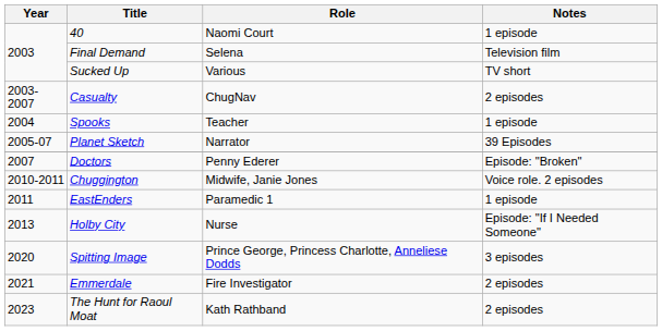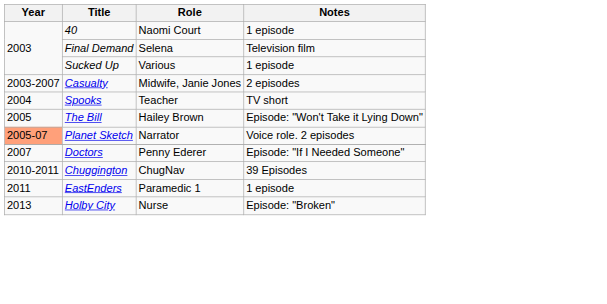 <table class="wikitable sortable">
 <tr>
 <th>Year</th>
 <th>Title</th>
 <th>Role</th>
 <th>Notes</th>
 </tr>
 <tr>
 <td rowspan="3">2003</td>
 <td><em>40</em></td>
 <td>Naomi Court</td>
 <td>1 episode</td>
 </tr>
 <tr>
 <td><em>Final Demand</em></td>
 <td>Selena</td>
 <td>Television film</td>
 </tr>
 <tr>
 <td><em>Sucked Up</em></td>
 <td>Various</td>
-<td>TV short</td>
+<td>1 episode</td>
 </tr>
 <tr>
 <td>2003-2007</td>
 <td><em><a href='#'>Casualty</a></em></td>
-<td>ChugNav</td>
+<td>Midwife, Janie Jones</td>
 <td>2 episodes</td>
 </tr>
 <tr>
 <td>2004</td>
 <td><em><a href='#'>Spooks</a></em></td>
 <td>Teacher</td>
-<td>1 episode</td>
+<td>TV short</td>
 </tr>
 <tr>
-<td>2005-07</td>
+<td>2005</td>
+<td><em><a href='#'>The Bill</a></em></td>
+<td>Hailey Brown</td>
+<td>Episode: "Won't Take it Lying Down"</td>
+</tr>
+<tr>
+<td style="background: lightsalmon;">2005-07</td>
 <td><em><a href='#'>Planet Sketch</a></em></td>
 <td>Narrator</td>
-<td>39 Episodes</td>
+<td>Voice role. 2 episodes</td>
 </tr>
 <tr>
 </tr>
 <tr>
 <td>2007</td>
 <td><em><a href='#'>Doctors</a></em></td>
 <td>Penny Ederer</td>
-<td>Episode: "Broken"</td>
+<td>Episode: "If I Needed Someone"</td>
 </tr>
 <tr>
 <td>2010-2011</td>
 <td><em><a href='#'>Chuggington</a></em></td>
-<td>Midwife, Janie Jones</td>
-<td>Voice role. 2 episodes</td>
+<td>ChugNav</td>
+<td>39 Episodes</td>
 </tr>
 <tr>
 <td>2011</td>
 <td><em><a href='#'>EastEnders</a></em></td>
 <td>Paramedic 1</td>
 <td>1 episode</td>
 </tr>
 <tr>
 <td>2013</td>
 <td><em><a href='#'>Holby City</a></em></td>
 <td>Nurse</td>
-<td>Episode: "If I Needed Someone"</td>
-</tr>
-<tr>
-<td>2020</td>
-<td><em><a href='#'>Spitting Image</a></em></td>
-<td>Prince George, Princess Charlotte, <a href='#'>Anneliese Dodds</a></td>
-<td>3 episodes</td>
-</tr>
-<tr>
-<td>2021</td>
-<td><em><a href='#'>Emmerdale</a></em></td>
-<td>Fire Investigator</td>
-<td>2 episodes</td>
-</tr>
-<tr>
-<td>2023</td>
-<td><em>The Hunt for Raoul Moat</em></td>
-<td>Kath Rathband</td>
-<td>2 episodes</td>
+<td>Episode: "Broken"</td>
 </tr>
 </table>
